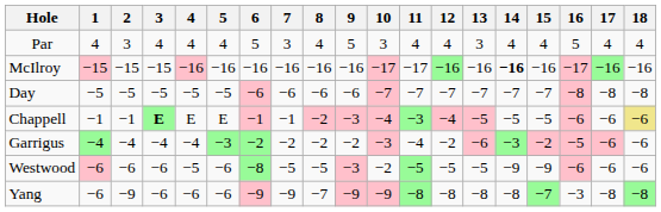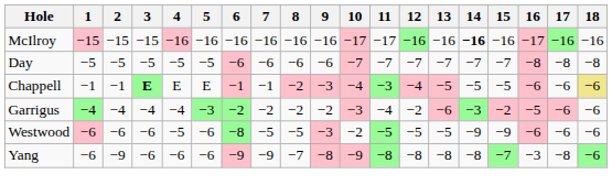 <table class="wikitable" style="text-align:center">
 <tr>
 <th>Hole</th>
 <th>1</th>
 <th>2</th>
 <th>3</th>
 <th>4</th>
 <th>5</th>
 <th>6</th>
 <th>7</th>
 <th>8</th>
 <th>9</th>
 <th>10</th>
 <th>11</th>
 <th>12</th>
 <th>13</th>
 <th>14</th>
 <th>15</th>
 <th>16</th>
 <th>17</th>
 <th>18</th>
-</tr>
-<tr>
-<td>Par</td>
-<td>4</td>
-<td>3</td>
-<td>4</td>
-<td>4</td>
-<td>4</td>
-<td>5</td>
-<td>3</td>
-<td>4</td>
-<td>5</td>
-<td>3</td>
-<td>4</td>
-<td>4</td>
-<td>3</td>
-<td>4</td>
-<td>4</td>
-<td>5</td>
-<td>4</td>
-<td>4</td>
 </tr>
 <tr>
 <td align=left> McIlroy</td>
 <td style="background: Pink;">−15</td>
 <td>−15</td>
 <td>−15</td>
 <td style="background: Pink;">−16</td>
 <td>−16</td>
 <td>−16</td>
 <td>−16</td>
 <td>−16</td>
 <td>−16</td>
 <td style="background: Pink;">−17</td>
 <td>−17</td>
 <td style="background: PaleGreen;">−16</td>
 <td>−16</td>
 <td><strong>−16</strong></td>
 <td>−16</td>
 <td style="background: Pink;">−17</td>
 <td style="background: PaleGreen;">−16</td>
 <td>−16</td>
 </tr>
 <tr>
 <td align=left> Day</td>
 <td>−5</td>
 <td>−5</td>
 <td>−5</td>
 <td>−5</td>
 <td>−5</td>
 <td style="background: Pink;">−6</td>
 <td>−6</td>
 <td>−6</td>
 <td>−6</td>
 <td style="background: Pink;">−7</td>
 <td>−7</td>
 <td>−7</td>
 <td>−7</td>
 <td>−7</td>
 <td>−7</td>
 <td style="background: Pink;">−8</td>
 <td>−8</td>
 <td>−8</td>
 </tr>
 <tr>
 <td align=left> Chappell</td>
 <td>−1</td>
 <td>−1</td>
 <td style="background: PaleGreen;"><strong>E</strong></td>
 <td>E</td>
 <td>E</td>
 <td style="background: Pink;">−1</td>
 <td>−1</td>
 <td style="background: Pink;">−2</td>
 <td style="background: Pink;">−3</td>
 <td style="background: Pink;">−4</td>
 <td style="background: PaleGreen;">−3</td>
 <td style="background: Pink;">−4</td>
 <td style="background: Pink;">−5</td>
 <td>−5</td>
 <td>−5</td>
 <td style="background: Pink;">−6</td>
 <td>−6</td>
 <td style="background: khaki;">−6</td>
 </tr>
 <tr>
 <td align=left> Garrigus</td>
 <td style="background: PaleGreen;">−4</td>
 <td>−4</td>
 <td>−4</td>
 <td>−4</td>
 <td style="background: PaleGreen;">−3</td>
 <td style="background: PaleGreen;">−2</td>
 <td>−2</td>
 <td>−2</td>
 <td>−2</td>
 <td style="background: Pink;">−3</td>
 <td>−4</td>
 <td>−2</td>
 <td style="background: Pink;">−6</td>
 <td style="background: PaleGreen;">−3</td>
 <td style="background: Pink;">−2</td>
 <td style="background: Pink;">−5</td>
 <td style="background: Pink;">−6</td>
 <td>−6</td>
 </tr>
 <tr>
 <td align=left> Westwood</td>
 <td style="background: Pink;">−6</td>
 <td>−6</td>
 <td>−6</td>
 <td>−5</td>
 <td>−6</td>
 <td style="background: PaleGreen;">−8</td>
 <td>−5</td>
 <td>−5</td>
 <td style="background: Pink;">−3</td>
 <td>−2</td>
 <td style="background: PaleGreen;">−5</td>
 <td>−5</td>
 <td>−5</td>
 <td>−9</td>
 <td>−9</td>
 <td style="background: Pink;">−6</td>
 <td>−6</td>
 <td>−6</td>
 </tr>
 <tr>
 <td align=left> Yang</td>
 <td>−6</td>
 <td>−9</td>
 <td>−6</td>
 <td>−6</td>
 <td>−6</td>
 <td style="background: Pink;">−9</td>
 <td>−9</td>
 <td>−7</td>
-<td style="background: Pink;">−9</td>
+<td style="background: Pink;">−8</td>
 <td style="background: Pink;">−9</td>
 <td style="background: PaleGreen;">−8</td>
 <td>−8</td>
 <td>−8</td>
 <td>−8</td>
 <td style="background: PaleGreen;">−7</td>
 <td>−3</td>
 <td>−8</td>
-<td style="background: PaleGreen;">−8</td>
+<td style="background: PaleGreen;">−6</td>
 </tr>
 </table>
